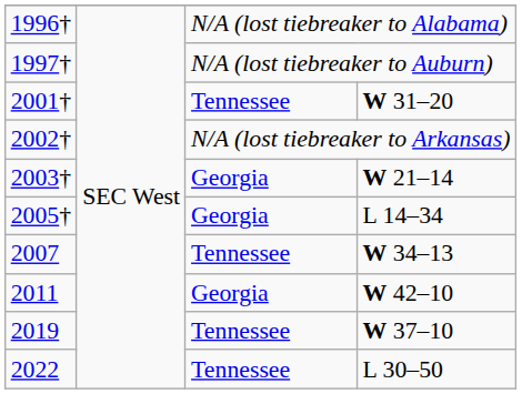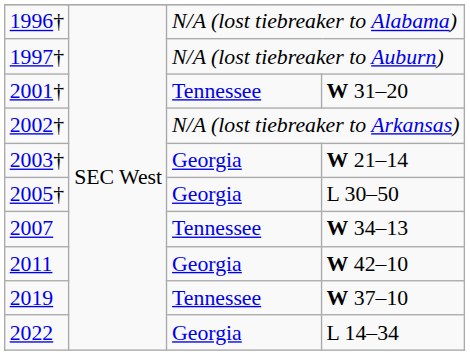 <table class="wikitable">
 <tr>
 </tr>
 <tr>
 <td><a href='#'>1996</a>†</td>
 <td rowspan="10">SEC West</td>
 <td colspan="2"><em>N/A (lost tiebreaker to <a href='#'>Alabama</a>)</em></td>
 </tr>
 <tr>
 <td><a href='#'>1997</a>†</td>
 <td colspan="2"><em>N/A (lost tiebreaker to <a href='#'>Auburn</a>)</em></td>
 </tr>
 <tr>
 <td><a href='#'>2001</a>†</td>
 <td><a href='#'>Tennessee</a></td>
 <td><strong>W</strong> 31–20</td>
 </tr>
 <tr>
 <td><a href='#'>2002</a>†</td>
 <td colspan="2"><em>N/A (lost tiebreaker to <a href='#'>Arkansas</a>)</em></td>
 </tr>
 <tr>
 <td><a href='#'>2003</a>†</td>
 <td><a href='#'>Georgia</a></td>
 <td><strong>W</strong> 21–14</td>
 </tr>
 <tr>
 <td><a href='#'>2005</a>†</td>
 <td><a href='#'>Georgia</a></td>
-<td>L 14–34</td>
+<td>L 30–50</td>
 </tr>
 <tr>
 <td><a href='#'>2007</a></td>
 <td><a href='#'>Tennessee</a></td>
 <td><strong>W</strong> 34–13</td>
 </tr>
 <tr>
 <td><a href='#'>2011</a></td>
 <td><a href='#'>Georgia</a></td>
 <td><strong>W</strong> 42–10</td>
 </tr>
 <tr>
 <td><a href='#'>2019</a></td>
 <td><a href='#'>Tennessee</a></td>
 <td><strong>W</strong> 37–10</td>
 </tr>
 <tr>
 <td><a href='#'>2022</a></td>
-<td><a href='#'>Tennessee</a></td>
-<td>L 30–50</td>
+<td><a href='#'>Georgia</a></td>
+<td>L 14–34</td>
 </tr>
 </table>
